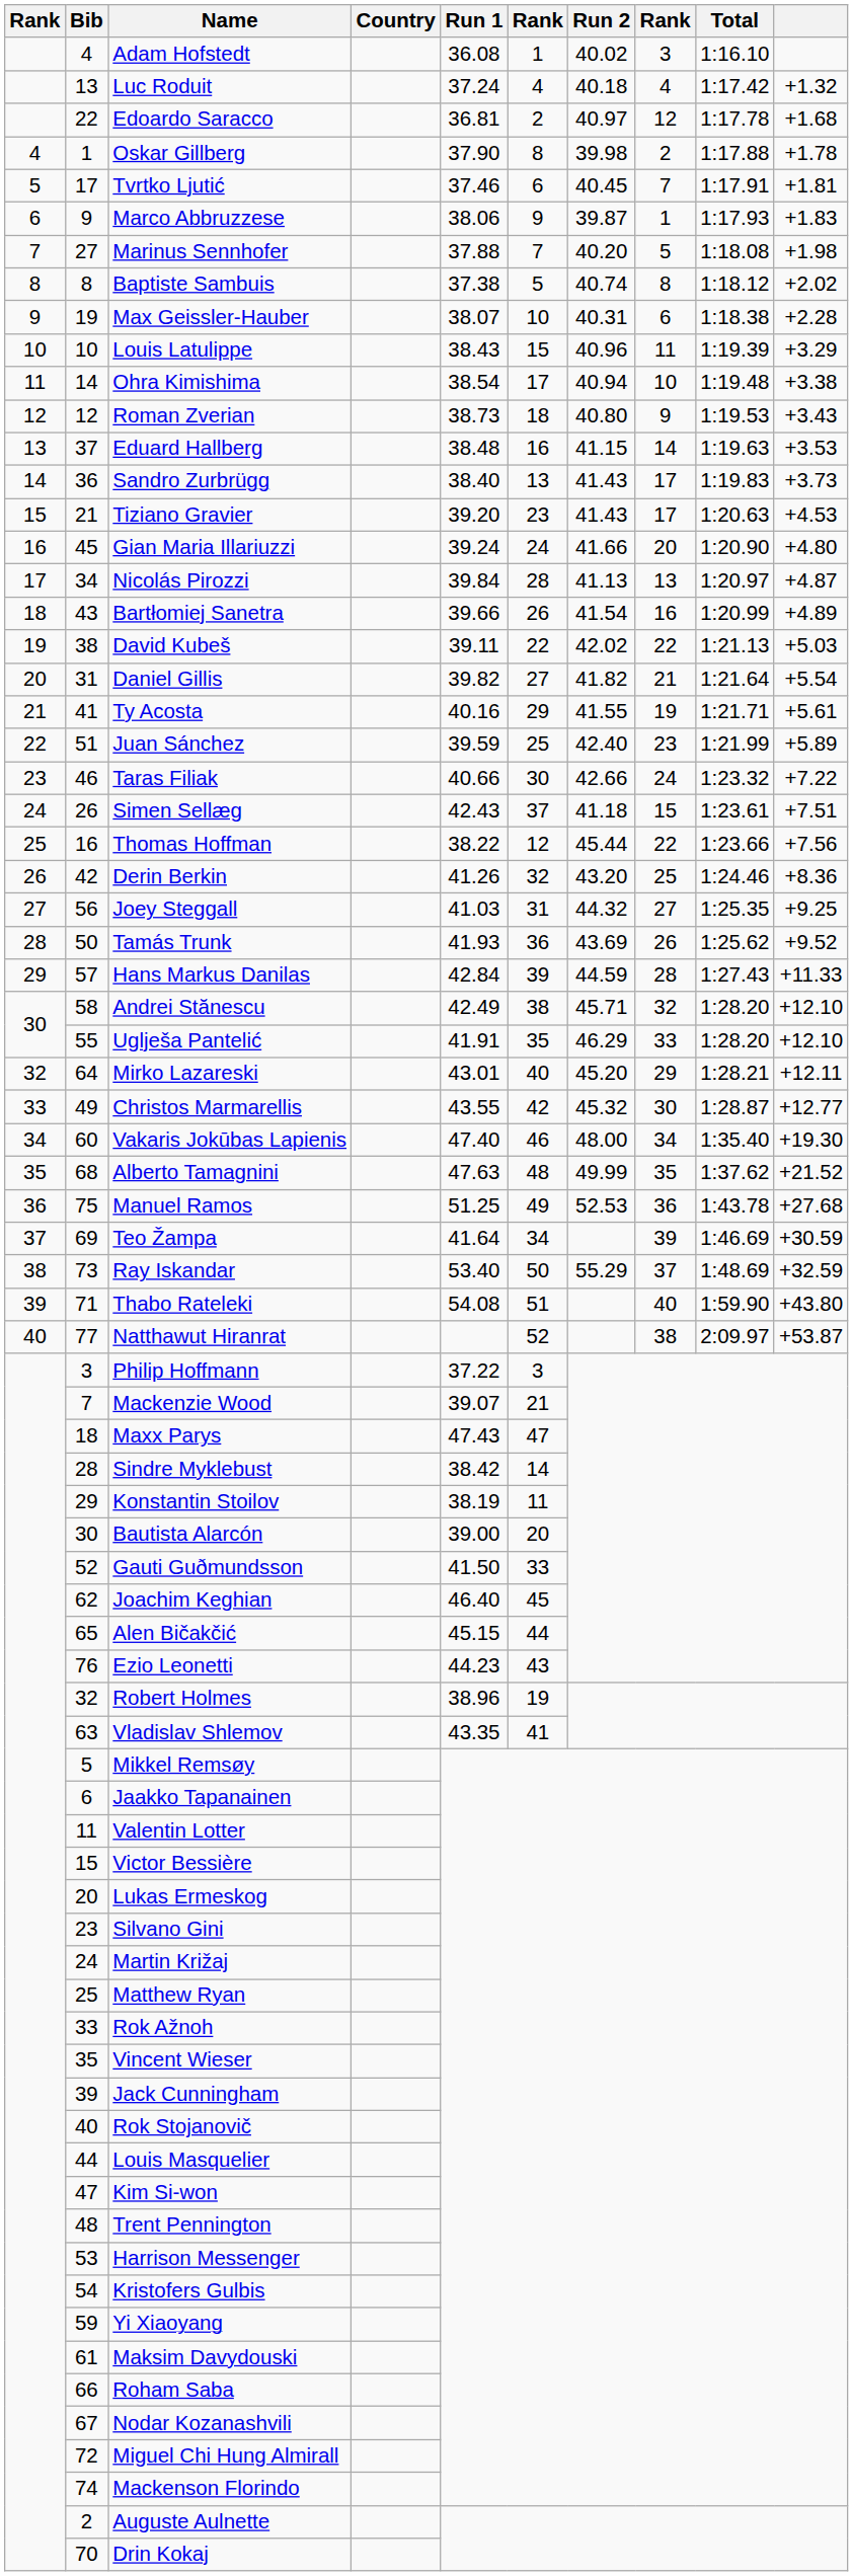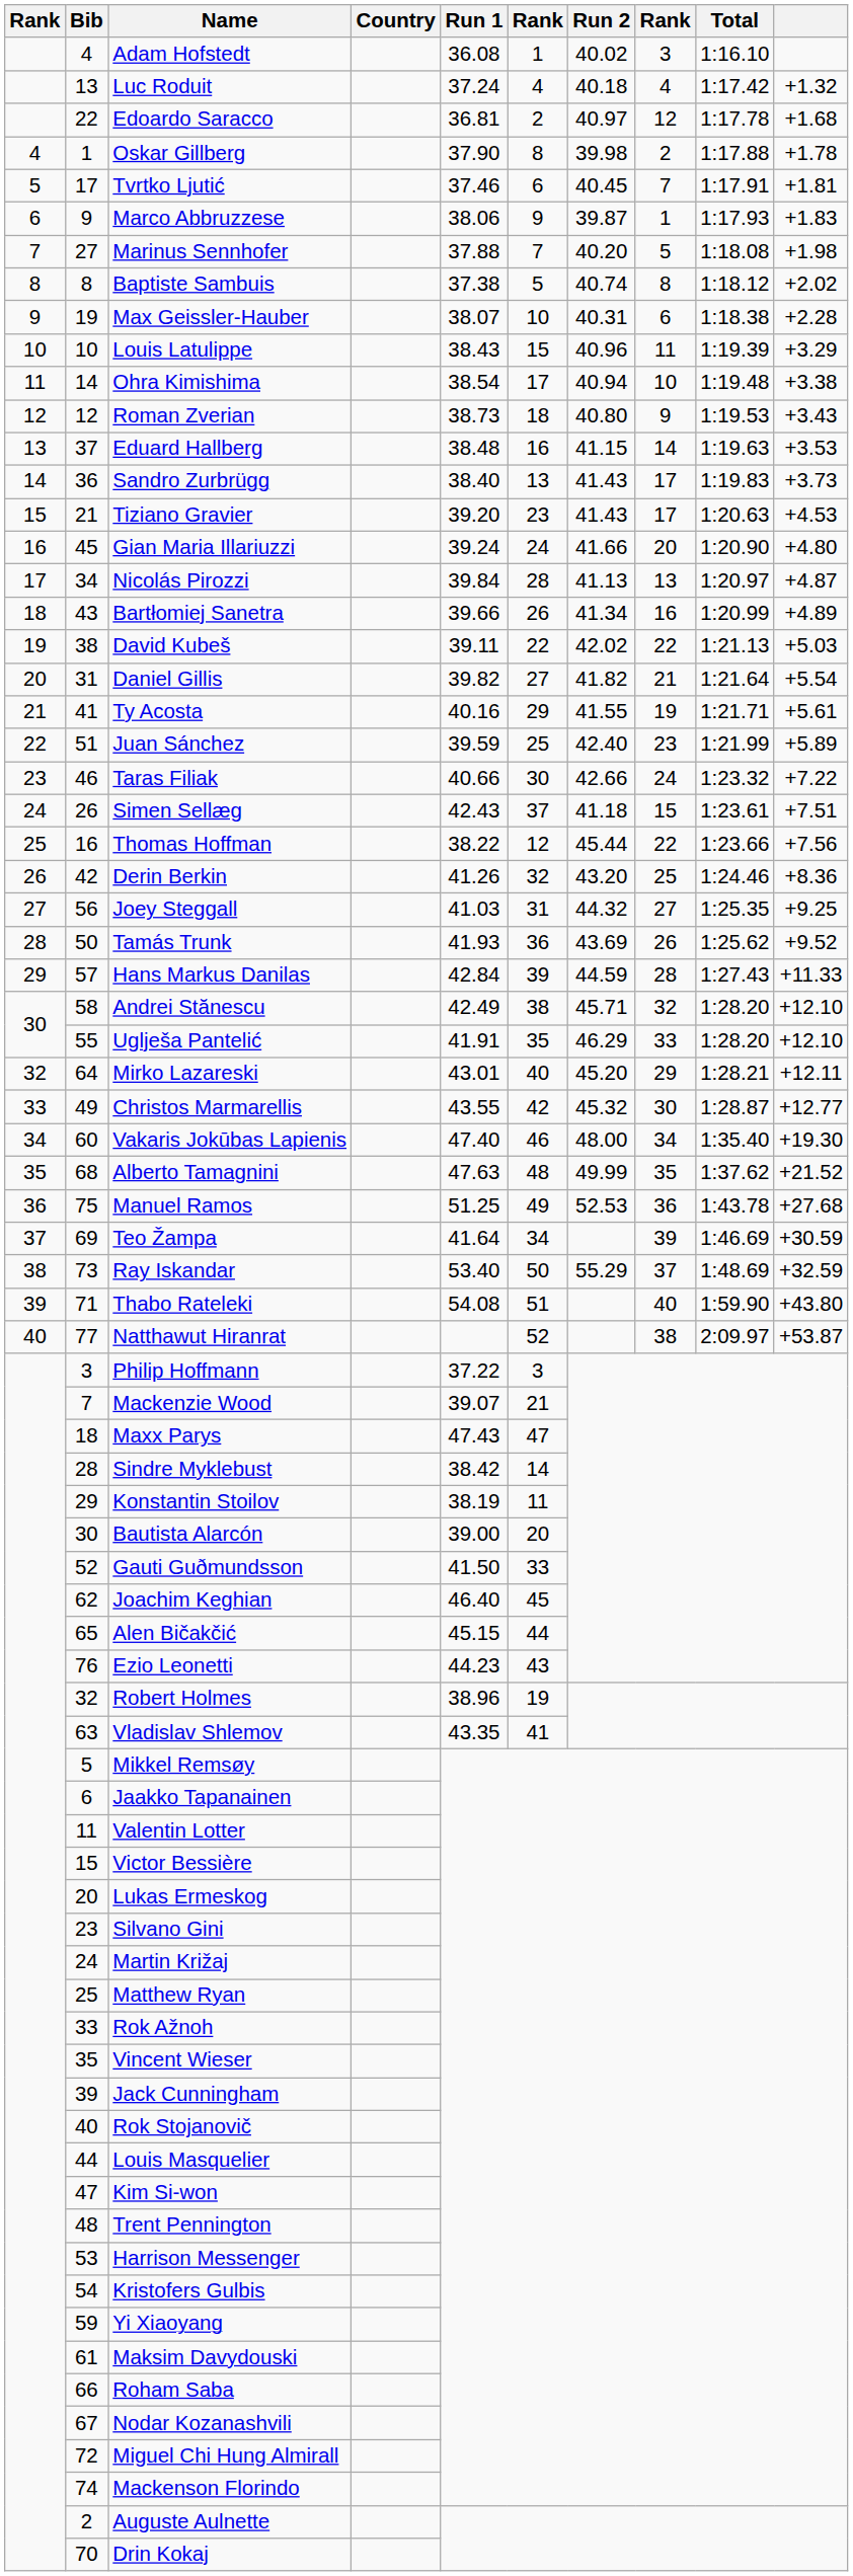 <table class="wikitable sortable" style="text-align:center">
 <tr>
 <th>Rank</th>
 <th>Bib</th>
 <th>Name</th>
 <th>Country</th>
 <th>Run 1</th>
 <th>Rank</th>
 <th>Run 2</th>
 <th>Rank</th>
 <th>Total</th>
 <th></th>
 </tr>
 <tr>
 <td></td>
 <td>4</td>
 <td align=left><a href='#'>Adam Hofstedt</a></td>
 <td align=left></td>
 <td>36.08</td>
 <td>1</td>
 <td>40.02</td>
 <td>3</td>
 <td>1:16.10</td>
 <td></td>
 </tr>
 <tr>
 <td></td>
 <td>13</td>
 <td align=left><a href='#'>Luc Roduit</a></td>
 <td align=left></td>
 <td>37.24</td>
 <td>4</td>
 <td>40.18</td>
 <td>4</td>
 <td>1:17.42</td>
 <td>+1.32</td>
 </tr>
 <tr>
 <td></td>
 <td>22</td>
 <td align=left><a href='#'>Edoardo Saracco</a></td>
 <td align=left></td>
 <td>36.81</td>
 <td>2</td>
 <td>40.97</td>
 <td>12</td>
 <td>1:17.78</td>
 <td>+1.68</td>
 </tr>
 <tr>
 <td>4</td>
 <td>1</td>
 <td align=left><a href='#'>Oskar Gillberg</a></td>
 <td align=left></td>
 <td>37.90</td>
 <td>8</td>
 <td>39.98</td>
 <td>2</td>
 <td>1:17.88</td>
 <td>+1.78</td>
 </tr>
 <tr>
 <td>5</td>
 <td>17</td>
 <td align=left><a href='#'>Tvrtko Ljutić</a></td>
 <td align=left></td>
 <td>37.46</td>
 <td>6</td>
 <td>40.45</td>
 <td>7</td>
 <td>1:17.91</td>
 <td>+1.81</td>
 </tr>
 <tr>
 <td>6</td>
 <td>9</td>
 <td align=left><a href='#'>Marco Abbruzzese</a></td>
 <td align=left></td>
 <td>38.06</td>
 <td>9</td>
 <td>39.87</td>
 <td>1</td>
 <td>1:17.93</td>
 <td>+1.83</td>
 </tr>
 <tr>
 <td>7</td>
 <td>27</td>
 <td align=left><a href='#'>Marinus Sennhofer</a></td>
 <td align=left></td>
 <td>37.88</td>
 <td>7</td>
 <td>40.20</td>
 <td>5</td>
 <td>1:18.08</td>
 <td>+1.98</td>
 </tr>
 <tr>
 <td>8</td>
 <td>8</td>
 <td align=left><a href='#'>Baptiste Sambuis</a></td>
 <td align=left></td>
 <td>37.38</td>
 <td>5</td>
 <td>40.74</td>
 <td>8</td>
 <td>1:18.12</td>
 <td>+2.02</td>
 </tr>
 <tr>
 <td>9</td>
 <td>19</td>
 <td align=left><a href='#'>Max Geissler-Hauber</a></td>
 <td align=left></td>
 <td>38.07</td>
 <td>10</td>
 <td>40.31</td>
 <td>6</td>
 <td>1:18.38</td>
 <td>+2.28</td>
 </tr>
 <tr>
 <td>10</td>
 <td>10</td>
 <td align=left><a href='#'>Louis Latulippe</a></td>
 <td align=left></td>
 <td>38.43</td>
 <td>15</td>
 <td>40.96</td>
 <td>11</td>
 <td>1:19.39</td>
 <td>+3.29</td>
 </tr>
 <tr>
 <td>11</td>
 <td>14</td>
 <td align=left><a href='#'>Ohra Kimishima</a></td>
 <td align=left></td>
 <td>38.54</td>
 <td>17</td>
 <td>40.94</td>
 <td>10</td>
 <td>1:19.48</td>
 <td>+3.38</td>
 </tr>
 <tr>
 <td>12</td>
 <td>12</td>
 <td align=left><a href='#'>Roman Zverian</a></td>
 <td align=left></td>
 <td>38.73</td>
 <td>18</td>
 <td>40.80</td>
 <td>9</td>
 <td>1:19.53</td>
 <td>+3.43</td>
 </tr>
 <tr>
 <td>13</td>
 <td>37</td>
 <td align=left><a href='#'>Eduard Hallberg</a></td>
 <td align=left></td>
 <td>38.48</td>
 <td>16</td>
 <td>41.15</td>
 <td>14</td>
 <td>1:19.63</td>
 <td>+3.53</td>
 </tr>
 <tr>
 <td>14</td>
 <td>36</td>
 <td align=left><a href='#'>Sandro Zurbrügg</a></td>
 <td align=left></td>
 <td>38.40</td>
 <td>13</td>
 <td>41.43</td>
 <td>17</td>
 <td>1:19.83</td>
 <td>+3.73</td>
 </tr>
 <tr>
 <td>15</td>
 <td>21</td>
 <td align=left><a href='#'>Tiziano Gravier</a></td>
 <td align=left></td>
 <td>39.20</td>
 <td>23</td>
 <td>41.43</td>
 <td>17</td>
 <td>1:20.63</td>
 <td>+4.53</td>
 </tr>
 <tr>
 <td>16</td>
 <td>45</td>
 <td align=left><a href='#'>Gian Maria Illariuzzi</a></td>
 <td align=left></td>
 <td>39.24</td>
 <td>24</td>
 <td>41.66</td>
 <td>20</td>
 <td>1:20.90</td>
 <td>+4.80</td>
 </tr>
 <tr>
 <td>17</td>
 <td>34</td>
 <td align=left><a href='#'>Nicolás Pirozzi</a></td>
 <td align=left></td>
 <td>39.84</td>
 <td>28</td>
 <td>41.13</td>
 <td>13</td>
 <td>1:20.97</td>
 <td>+4.87</td>
 </tr>
 <tr>
 <td>18</td>
 <td>43</td>
 <td align=left><a href='#'>Bartłomiej Sanetra</a></td>
 <td align=left></td>
 <td>39.66</td>
 <td>26</td>
-<td>41.54</td>
+<td>41.34</td>
 <td>16</td>
 <td>1:20.99</td>
 <td>+4.89</td>
 </tr>
 <tr>
 <td>19</td>
 <td>38</td>
 <td align=left><a href='#'>David Kubeš</a></td>
 <td align=left></td>
 <td>39.11</td>
 <td>22</td>
 <td>42.02</td>
 <td>22</td>
 <td>1:21.13</td>
 <td>+5.03</td>
 </tr>
 <tr>
 <td>20</td>
 <td>31</td>
 <td align=left><a href='#'>Daniel Gillis</a></td>
 <td align=left></td>
 <td>39.82</td>
 <td>27</td>
 <td>41.82</td>
 <td>21</td>
 <td>1:21.64</td>
 <td>+5.54</td>
 </tr>
 <tr>
 <td>21</td>
 <td>41</td>
 <td align=left><a href='#'>Ty Acosta</a></td>
 <td align=left></td>
 <td>40.16</td>
 <td>29</td>
 <td>41.55</td>
 <td>19</td>
 <td>1:21.71</td>
 <td>+5.61</td>
 </tr>
 <tr>
 <td>22</td>
 <td>51</td>
 <td align=left><a href='#'>Juan Sánchez</a></td>
 <td align=left></td>
 <td>39.59</td>
 <td>25</td>
 <td>42.40</td>
 <td>23</td>
 <td>1:21.99</td>
 <td>+5.89</td>
 </tr>
 <tr>
 <td>23</td>
 <td>46</td>
 <td align=left><a href='#'>Taras Filiak</a></td>
 <td align=left></td>
 <td>40.66</td>
 <td>30</td>
 <td>42.66</td>
 <td>24</td>
 <td>1:23.32</td>
 <td>+7.22</td>
 </tr>
 <tr>
 <td>24</td>
 <td>26</td>
 <td align=left><a href='#'>Simen Sellæg</a></td>
 <td align=left></td>
 <td>42.43</td>
 <td>37</td>
 <td>41.18</td>
 <td>15</td>
 <td>1:23.61</td>
 <td>+7.51</td>
 </tr>
 <tr>
 <td>25</td>
 <td>16</td>
 <td align=left><a href='#'>Thomas Hoffman</a></td>
 <td align=left></td>
 <td>38.22</td>
 <td>12</td>
 <td>45.44</td>
 <td>22</td>
 <td>1:23.66</td>
 <td>+7.56</td>
 </tr>
 <tr>
 <td>26</td>
 <td>42</td>
 <td align=left><a href='#'>Derin Berkin</a></td>
 <td align=left></td>
 <td>41.26</td>
 <td>32</td>
 <td>43.20</td>
 <td>25</td>
 <td>1:24.46</td>
 <td>+8.36</td>
 </tr>
 <tr>
 <td>27</td>
 <td>56</td>
 <td align=left><a href='#'>Joey Steggall</a></td>
 <td align=left></td>
 <td>41.03</td>
 <td>31</td>
 <td>44.32</td>
 <td>27</td>
 <td>1:25.35</td>
 <td>+9.25</td>
 </tr>
 <tr>
 <td>28</td>
 <td>50</td>
 <td align=left><a href='#'>Tamás Trunk</a></td>
 <td align=left></td>
 <td>41.93</td>
 <td>36</td>
 <td>43.69</td>
 <td>26</td>
 <td>1:25.62</td>
 <td>+9.52</td>
 </tr>
 <tr>
 <td>29</td>
 <td>57</td>
 <td align=left><a href='#'>Hans Markus Danilas</a></td>
 <td align=left></td>
 <td>42.84</td>
 <td>39</td>
 <td>44.59</td>
 <td>28</td>
 <td>1:27.43</td>
 <td>+11.33</td>
 </tr>
 <tr>
 <td rowspan=2>30</td>
 <td>58</td>
 <td align=left><a href='#'>Andrei Stănescu</a></td>
 <td align=left></td>
 <td>42.49</td>
 <td>38</td>
 <td>45.71</td>
 <td>32</td>
 <td>1:28.20</td>
 <td>+12.10</td>
 </tr>
 <tr>
 <td>55</td>
 <td align=left><a href='#'>Uglješa Pantelić</a></td>
 <td align=left></td>
 <td>41.91</td>
 <td>35</td>
 <td>46.29</td>
 <td>33</td>
 <td>1:28.20</td>
 <td>+12.10</td>
 </tr>
 <tr>
 <td>32</td>
 <td>64</td>
 <td align=left><a href='#'>Mirko Lazareski</a></td>
 <td align=left></td>
 <td>43.01</td>
 <td>40</td>
 <td>45.20</td>
 <td>29</td>
 <td>1:28.21</td>
 <td>+12.11</td>
 </tr>
 <tr>
 <td>33</td>
 <td>49</td>
 <td align=left><a href='#'>Christos Marmarellis</a></td>
 <td align=left></td>
 <td>43.55</td>
 <td>42</td>
 <td>45.32</td>
 <td>30</td>
 <td>1:28.87</td>
 <td>+12.77</td>
 </tr>
 <tr>
 <td>34</td>
 <td>60</td>
 <td align=left><a href='#'>Vakaris Jokūbas Lapienis</a></td>
 <td align=left></td>
 <td>47.40</td>
 <td>46</td>
 <td>48.00</td>
 <td>34</td>
 <td>1:35.40</td>
 <td>+19.30</td>
 </tr>
 <tr>
 <td>35</td>
 <td>68</td>
 <td align=left><a href='#'>Alberto Tamagnini</a></td>
 <td align=left></td>
 <td>47.63</td>
 <td>48</td>
 <td>49.99</td>
 <td>35</td>
 <td>1:37.62</td>
 <td>+21.52</td>
 </tr>
 <tr>
 <td>36</td>
 <td>75</td>
 <td align=left><a href='#'>Manuel Ramos</a></td>
 <td align=left></td>
 <td>51.25</td>
 <td>49</td>
 <td>52.53</td>
 <td>36</td>
 <td>1:43.78</td>
 <td>+27.68</td>
 </tr>
 <tr>
 <td>37</td>
 <td>69</td>
 <td align=left><a href='#'>Teo Žampa</a></td>
 <td align=left></td>
 <td>41.64</td>
 <td>34</td>
 <td></td>
 <td>39</td>
 <td>1:46.69</td>
 <td>+30.59</td>
 </tr>
 <tr>
 <td>38</td>
 <td>73</td>
 <td align=left><a href='#'>Ray Iskandar</a></td>
 <td align=left></td>
 <td>53.40</td>
 <td>50</td>
 <td>55.29</td>
 <td>37</td>
 <td>1:48.69</td>
 <td>+32.59</td>
 </tr>
 <tr>
 <td>39</td>
 <td>71</td>
 <td align=left><a href='#'>Thabo Rateleki</a></td>
 <td align=left></td>
 <td>54.08</td>
 <td>51</td>
 <td></td>
 <td>40</td>
 <td>1:59.90</td>
 <td>+43.80</td>
 </tr>
 <tr>
 <td>40</td>
 <td>77</td>
 <td align=left><a href='#'>Natthawut Hiranrat</a></td>
 <td align=left></td>
 <td></td>
 <td>52</td>
 <td></td>
 <td>38</td>
 <td>2:09.97</td>
 <td>+53.87</td>
 </tr>
 <tr>
 <td rowspan=37></td>
 <td>3</td>
 <td align=left><a href='#'>Philip Hoffmann</a></td>
 <td align=left></td>
 <td>37.22</td>
 <td>3</td>
 <td colspan=4 rowspan=10></td>
 </tr>
 <tr>
 <td>7</td>
 <td align=left><a href='#'>Mackenzie Wood</a></td>
 <td align=left></td>
 <td>39.07</td>
 <td>21</td>
 </tr>
 <tr>
 <td>18</td>
 <td align=left><a href='#'>Maxx Parys</a></td>
 <td align=left></td>
 <td>47.43</td>
 <td>47</td>
 </tr>
 <tr>
 <td>28</td>
 <td align=left><a href='#'>Sindre Myklebust</a></td>
 <td align=left></td>
 <td>38.42</td>
 <td>14</td>
 </tr>
 <tr>
 <td>29</td>
 <td align=left><a href='#'>Konstantin Stoilov</a></td>
 <td align=left></td>
 <td>38.19</td>
 <td>11</td>
 </tr>
 <tr>
 <td>30</td>
 <td align=left><a href='#'>Bautista Alarcón</a></td>
 <td align=left></td>
 <td>39.00</td>
 <td>20</td>
 </tr>
 <tr>
 <td>52</td>
 <td align=left><a href='#'>Gauti Guðmundsson</a></td>
 <td align=left></td>
 <td>41.50</td>
 <td>33</td>
 </tr>
 <tr>
 <td>62</td>
 <td align=left><a href='#'>Joachim Keghian</a></td>
 <td align=left></td>
 <td>46.40</td>
 <td>45</td>
 </tr>
 <tr>
 <td>65</td>
 <td align=left><a href='#'>Alen Bičakčić</a></td>
 <td align=left></td>
 <td>45.15</td>
 <td>44</td>
 </tr>
 <tr>
 <td>76</td>
 <td align=left><a href='#'>Ezio Leonetti</a></td>
 <td align=left></td>
 <td>44.23</td>
 <td>43</td>
 </tr>
 <tr>
 <td>32</td>
 <td align=left><a href='#'>Robert Holmes</a></td>
 <td align=left></td>
 <td>38.96</td>
 <td>19</td>
 <td colspan=4 rowspan=2></td>
 </tr>
 <tr>
 <td>63</td>
 <td align=left><a href='#'>Vladislav Shlemov</a></td>
 <td align=left></td>
 <td>43.35</td>
 <td>41</td>
 </tr>
 <tr>
 <td>5</td>
 <td align=left><a href='#'>Mikkel Remsøy</a></td>
 <td align=left></td>
 <td colspan=6 rowspan=23></td>
 </tr>
 <tr>
 <td>6</td>
 <td align=left><a href='#'>Jaakko Tapanainen</a></td>
 <td align=left></td>
 </tr>
 <tr>
 <td>11</td>
 <td align=left><a href='#'>Valentin Lotter</a></td>
 <td align=left></td>
 </tr>
 <tr>
 <td>15</td>
 <td align=left><a href='#'>Victor Bessière</a></td>
 <td align=left></td>
 </tr>
 <tr>
 <td>20</td>
 <td align=left><a href='#'>Lukas Ermeskog</a></td>
 <td align=left></td>
 </tr>
 <tr>
 <td>23</td>
 <td align=left><a href='#'>Silvano Gini</a></td>
 <td align=left></td>
 </tr>
 <tr>
 <td>24</td>
 <td align=left><a href='#'>Martin Križaj</a></td>
 <td align=left></td>
 </tr>
 <tr>
 <td>25</td>
 <td align=left><a href='#'>Matthew Ryan</a></td>
 <td align=left></td>
 </tr>
 <tr>
 <td>33</td>
 <td align=left><a href='#'>Rok Ažnoh</a></td>
 <td align=left></td>
 </tr>
 <tr>
 <td>35</td>
 <td align=left><a href='#'>Vincent Wieser</a></td>
 <td align=left></td>
 </tr>
 <tr>
 <td>39</td>
 <td align=left><a href='#'>Jack Cunningham</a></td>
 <td align=left></td>
 </tr>
 <tr>
 <td>40</td>
 <td align=left><a href='#'>Rok Stojanovič</a></td>
 <td align=left></td>
 </tr>
 <tr>
 <td>44</td>
 <td align=left><a href='#'>Louis Masquelier</a></td>
 <td align=left></td>
 </tr>
 <tr>
 <td>47</td>
 <td align=left><a href='#'>Kim Si-won</a></td>
 <td align=left></td>
 </tr>
 <tr>
 <td>48</td>
 <td align=left><a href='#'>Trent Pennington</a></td>
 <td align=left></td>
 </tr>
 <tr>
 <td>53</td>
 <td align=left><a href='#'>Harrison Messenger</a></td>
 <td align=left></td>
 </tr>
 <tr>
 <td>54</td>
 <td align=left><a href='#'>Kristofers Gulbis</a></td>
 <td align=left></td>
 </tr>
 <tr>
 <td>59</td>
 <td align=left><a href='#'>Yi Xiaoyang</a></td>
 <td align=left></td>
 </tr>
 <tr>
 <td>61</td>
 <td align=left><a href='#'>Maksim Davydouski</a></td>
 <td align=left></td>
 </tr>
 <tr>
 <td>66</td>
 <td align=left><a href='#'>Roham Saba</a></td>
 <td align=left></td>
 </tr>
 <tr>
 <td>67</td>
 <td align=left><a href='#'>Nodar Kozanashvili</a></td>
 <td align=left></td>
 </tr>
 <tr>
 <td>72</td>
 <td align=left><a href='#'>Miguel Chi Hung Almirall</a></td>
 <td align=left></td>
 </tr>
 <tr>
 <td>74</td>
 <td align=left><a href='#'>Mackenson Florindo</a></td>
 <td align=left></td>
 </tr>
 <tr>
 <td>2</td>
 <td align=left><a href='#'>Auguste Aulnette</a></td>
 <td align=left></td>
 <td colspan=6 rowspan=2></td>
 </tr>
 <tr>
 <td>70</td>
 <td align=left><a href='#'>Drin Kokaj</a></td>
 <td align=left></td>
 </tr>
 </table>
